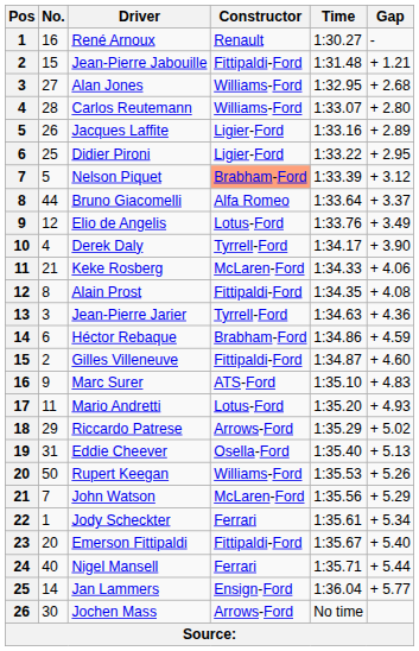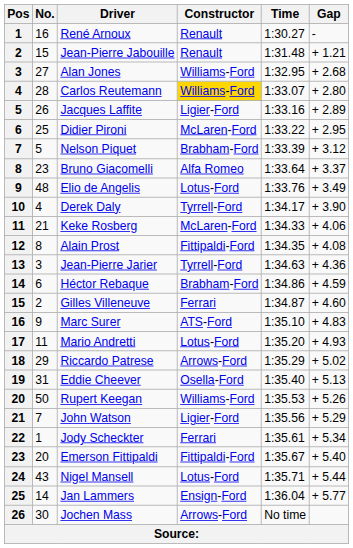 <table class="wikitable sortable" style="font-size: 95%;">
 <tr>
 <th>Pos</th>
 <th>No.</th>
 <th>Driver</th>
 <th>Constructor</th>
 <th>Time</th>
 <th>Gap</th>
 </tr>
 <tr>
 <th>1</th>
 <td>16</td>
 <td> <a href='#'>René Arnoux</a></td>
 <td><a href='#'>Renault</a></td>
 <td>1:30.27</td>
 <td>-</td>
 </tr>
 <tr>
 <th>2</th>
 <td>15</td>
 <td> <a href='#'>Jean-Pierre Jabouille</a></td>
-<td><a href='#'>Fittipaldi</a>-<a href='#'>Ford</a></td>
+<td><a href='#'>Renault</a></td>
 <td>1:31.48</td>
 <td>+ 1.21</td>
 </tr>
 <tr>
 <th>3</th>
 <td>27</td>
 <td> <a href='#'>Alan Jones</a></td>
 <td><a href='#'>Williams</a>-<a href='#'>Ford</a></td>
 <td>1:32.95</td>
 <td>+ 2.68</td>
 </tr>
 <tr>
 <th>4</th>
 <td>28</td>
 <td> <a href='#'>Carlos Reutemann</a></td>
-<td><a href='#'>Williams</a>-<a href='#'>Ford</a></td>
+<td style="background: gold;"><a href='#'>Williams</a>-<a href='#'>Ford</a></td>
 <td>1:33.07</td>
 <td>+ 2.80</td>
 </tr>
 <tr>
 <th>5</th>
 <td>26</td>
 <td> <a href='#'>Jacques Laffite</a></td>
 <td><a href='#'>Ligier</a>-<a href='#'>Ford</a></td>
 <td>1:33.16</td>
 <td>+ 2.89</td>
 </tr>
 <tr>
 <th>6</th>
 <td>25</td>
 <td> <a href='#'>Didier Pironi</a></td>
-<td><a href='#'>Ligier</a>-<a href='#'>Ford</a></td>
+<td><a href='#'>McLaren</a>-<a href='#'>Ford</a></td>
 <td>1:33.22</td>
 <td>+ 2.95</td>
 </tr>
 <tr>
 <th>7</th>
 <td>5</td>
 <td> <a href='#'>Nelson Piquet</a></td>
-<td style="background: lightsalmon;"><a href='#'>Brabham</a>-<a href='#'>Ford</a></td>
+<td><a href='#'>Brabham</a>-<a href='#'>Ford</a></td>
 <td>1:33.39</td>
 <td>+ 3.12</td>
 </tr>
 <tr>
 <th>8</th>
-<td>44</td>
+<td>23</td>
 <td> <a href='#'>Bruno Giacomelli</a></td>
 <td><a href='#'>Alfa Romeo</a></td>
 <td>1:33.64</td>
 <td>+ 3.37</td>
 </tr>
 <tr>
 <th>9</th>
-<td>12</td>
+<td>48</td>
 <td> <a href='#'>Elio de Angelis</a></td>
 <td><a href='#'>Lotus</a>-<a href='#'>Ford</a></td>
 <td>1:33.76</td>
 <td>+ 3.49</td>
 </tr>
 <tr>
 <th>10</th>
 <td>4</td>
 <td> <a href='#'>Derek Daly</a></td>
 <td><a href='#'>Tyrrell</a>-<a href='#'>Ford</a></td>
 <td>1:34.17</td>
 <td>+ 3.90</td>
 </tr>
 <tr>
 <th>11</th>
 <td>21</td>
 <td> <a href='#'>Keke Rosberg</a></td>
 <td><a href='#'>McLaren</a>-<a href='#'>Ford</a></td>
 <td>1:34.33</td>
 <td>+ 4.06</td>
 </tr>
 <tr>
 <th>12</th>
 <td>8</td>
 <td> <a href='#'>Alain Prost</a></td>
 <td><a href='#'>Fittipaldi</a>-<a href='#'>Ford</a></td>
 <td>1:34.35</td>
 <td>+ 4.08</td>
 </tr>
 <tr>
 <th>13</th>
 <td>3</td>
 <td> <a href='#'>Jean-Pierre Jarier</a></td>
 <td><a href='#'>Tyrrell</a>-<a href='#'>Ford</a></td>
 <td>1:34.63</td>
 <td>+ 4.36</td>
 </tr>
 <tr>
 <th>14</th>
 <td>6</td>
 <td> <a href='#'>Héctor Rebaque</a></td>
 <td><a href='#'>Brabham</a>-<a href='#'>Ford</a></td>
 <td>1:34.86</td>
 <td>+ 4.59</td>
 </tr>
 <tr>
 <th>15</th>
 <td>2</td>
 <td> <a href='#'>Gilles Villeneuve</a></td>
-<td><a href='#'>Fittipaldi</a>-<a href='#'>Ford</a></td>
+<td><a href='#'>Ferrari</a></td>
 <td>1:34.87</td>
 <td>+ 4.60</td>
 </tr>
 <tr>
 <th>16</th>
 <td>9</td>
 <td> <a href='#'>Marc Surer</a></td>
 <td><a href='#'>ATS</a>-<a href='#'>Ford</a></td>
 <td>1:35.10</td>
 <td>+ 4.83</td>
 </tr>
 <tr>
 <th>17</th>
 <td>11</td>
 <td> <a href='#'>Mario Andretti</a></td>
 <td><a href='#'>Lotus</a>-<a href='#'>Ford</a></td>
 <td>1:35.20</td>
 <td>+ 4.93</td>
 </tr>
 <tr>
 <th>18</th>
 <td>29</td>
 <td> <a href='#'>Riccardo Patrese</a></td>
 <td><a href='#'>Arrows</a>-<a href='#'>Ford</a></td>
 <td>1:35.29</td>
 <td>+ 5.02</td>
 </tr>
 <tr>
 <th>19</th>
 <td>31</td>
 <td> <a href='#'>Eddie Cheever</a></td>
 <td><a href='#'>Osella</a>-<a href='#'>Ford</a></td>
 <td>1:35.40</td>
 <td>+ 5.13</td>
 </tr>
 <tr>
 <th>20</th>
 <td>50</td>
 <td> <a href='#'>Rupert Keegan</a></td>
 <td><a href='#'>Williams</a>-<a href='#'>Ford</a></td>
 <td>1:35.53</td>
 <td>+ 5.26</td>
 </tr>
 <tr>
 <th>21</th>
 <td>7</td>
 <td> <a href='#'>John Watson</a></td>
-<td><a href='#'>McLaren</a>-<a href='#'>Ford</a></td>
+<td><a href='#'>Ligier</a>-<a href='#'>Ford</a></td>
 <td>1:35.56</td>
 <td>+ 5.29</td>
 </tr>
 <tr>
 <th>22</th>
 <td>1</td>
 <td> <a href='#'>Jody Scheckter</a></td>
 <td><a href='#'>Ferrari</a></td>
 <td>1:35.61</td>
 <td>+ 5.34</td>
 </tr>
 <tr>
 <th>23</th>
 <td>20</td>
 <td> <a href='#'>Emerson Fittipaldi</a></td>
 <td><a href='#'>Fittipaldi</a>-<a href='#'>Ford</a></td>
 <td>1:35.67</td>
 <td>+ 5.40</td>
 </tr>
 <tr>
 <th>24</th>
-<td>40</td>
+<td>43</td>
 <td> <a href='#'>Nigel Mansell</a></td>
-<td><a href='#'>Ferrari</a></td>
+<td><a href='#'>Lotus</a>-<a href='#'>Ford</a></td>
 <td>1:35.71</td>
 <td>+ 5.44</td>
 </tr>
 <tr>
 <th>25</th>
 <td>14</td>
 <td> <a href='#'>Jan Lammers</a></td>
 <td><a href='#'>Ensign</a>-<a href='#'>Ford</a></td>
 <td>1:36.04</td>
 <td>+ 5.77</td>
 </tr>
 <tr>
 <th>26</th>
 <td>30</td>
 <td> <a href='#'>Jochen Mass</a></td>
 <td><a href='#'>Arrows</a>-<a href='#'>Ford</a></td>
 <td>No time</td>
 <td> </td>
 </tr>
 <tr>
 <th colspan=6>Source:</th>
 </tr>
 </table>
